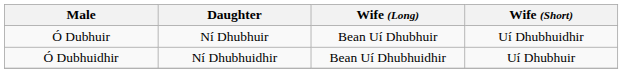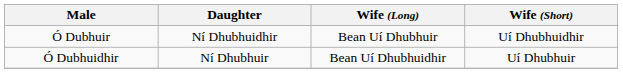 <table class="wikitable" style="text-align:right">
 <tr>
 <th width=20%>Male</th>
 <th width=20%>Daughter</th>
 <th width=20%>Wife <em><small>(Long)</small></em></th>
 <th width=20%>Wife <em><small>(Short)</small></em></th>
 </tr>
 <tr>
 <td align="center">Ó Dubhuir</td>
-<td align="center">Ní Dhubhuir</td>
+<td align="center">Ní Dhubhuidhir</td>
 <td align="center">Bean Uí Dhubhuir</td>
 <td align="center">Uí Dhubhuidhir</td>
 </tr>
 <tr>
 <td align="center">Ó Dubhuidhir</td>
-<td align="center">Ní Dhubhuidhir</td>
+<td align="center">Ní Dhubhuir</td>
 <td align="center">Bean Uí Dhubhuidhir</td>
 <td align="center">Uí Dhubhuir</td>
 </tr>
 <tr>
 </tr>
 </table>
